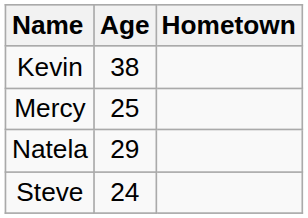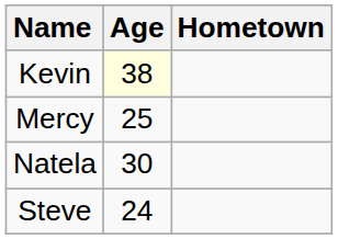 <table class="wikitable sortable" style="margin:auto; text-align:center">
 <tr>
 <th style="text-align:left">Name</th>
 <th style="text-align:left">Age</th>
 <th style="text-align:left">Hometown</th>
 </tr>
 <tr>
 <td>Kevin</td>
-<td>38</td>
+<td style="background: lightyellow;">38</td>
 <td></td>
 </tr>
 <tr>
 <td>Mercy</td>
 <td>25</td>
 <td></td>
 </tr>
 <tr>
 <td>Natela</td>
-<td>29</td>
+<td>30</td>
 <td></td>
 </tr>
 <tr>
 <td>Steve</td>
 <td>24</td>
 <td></td>
 </tr>
 </table>
